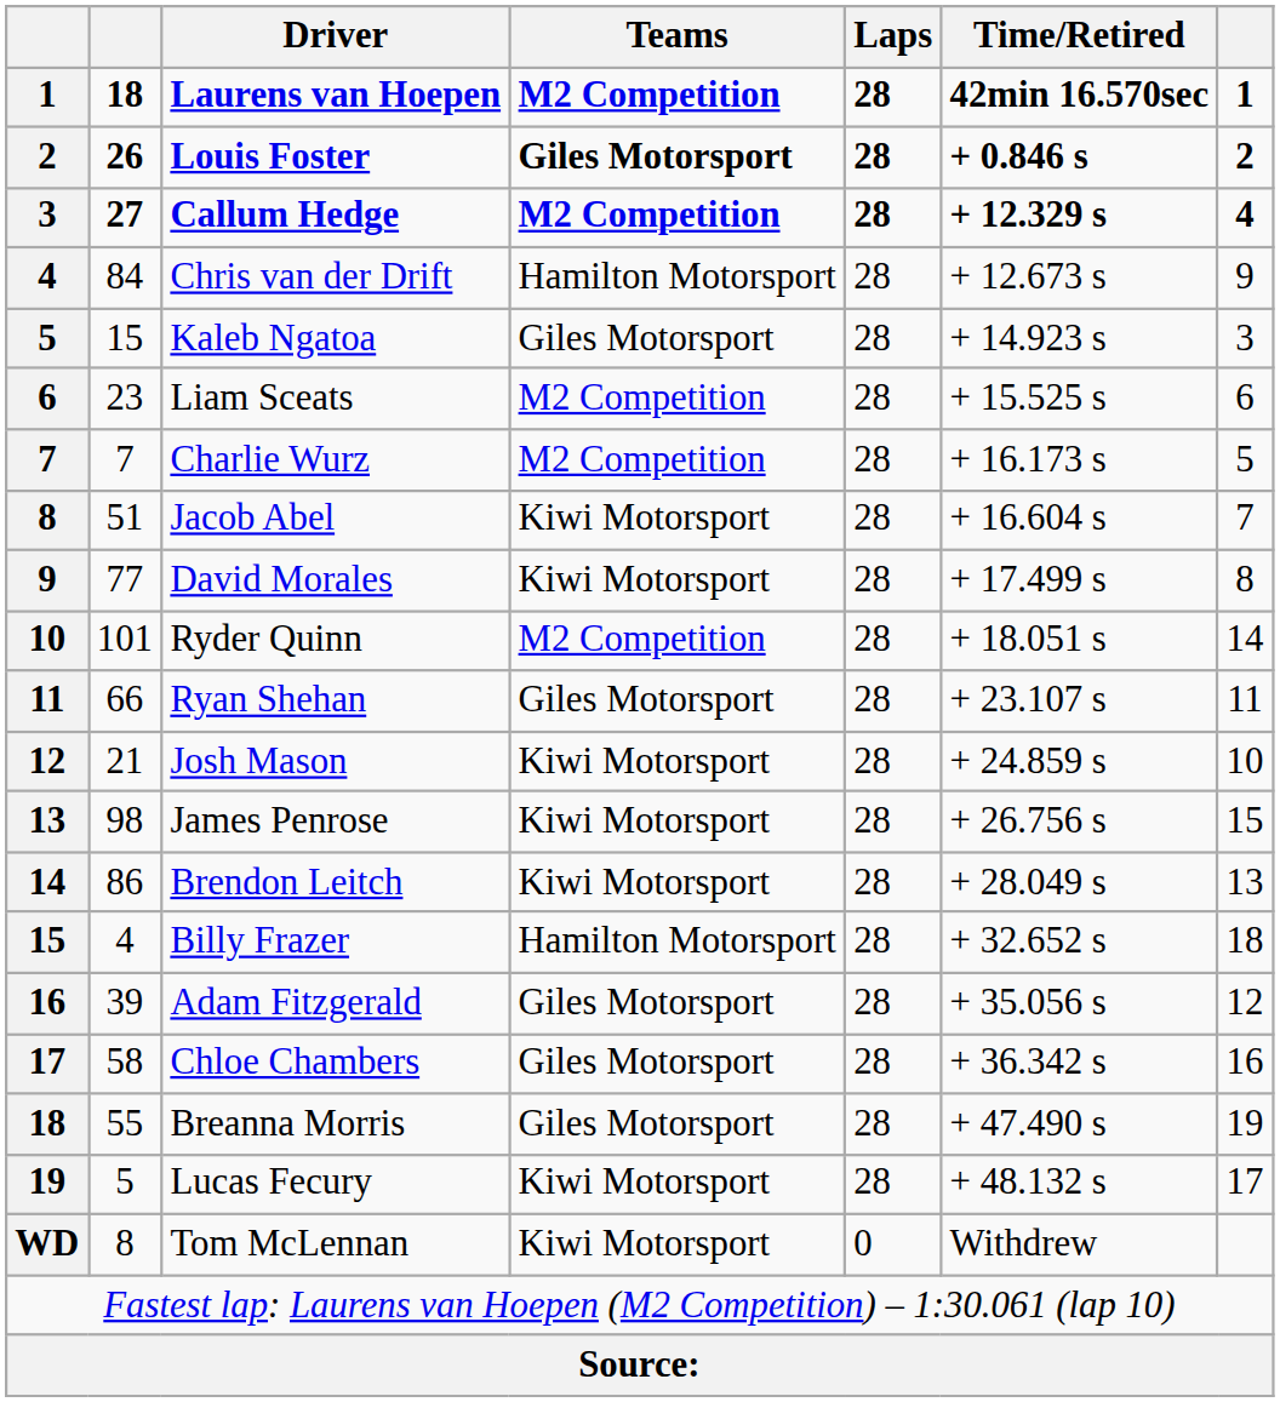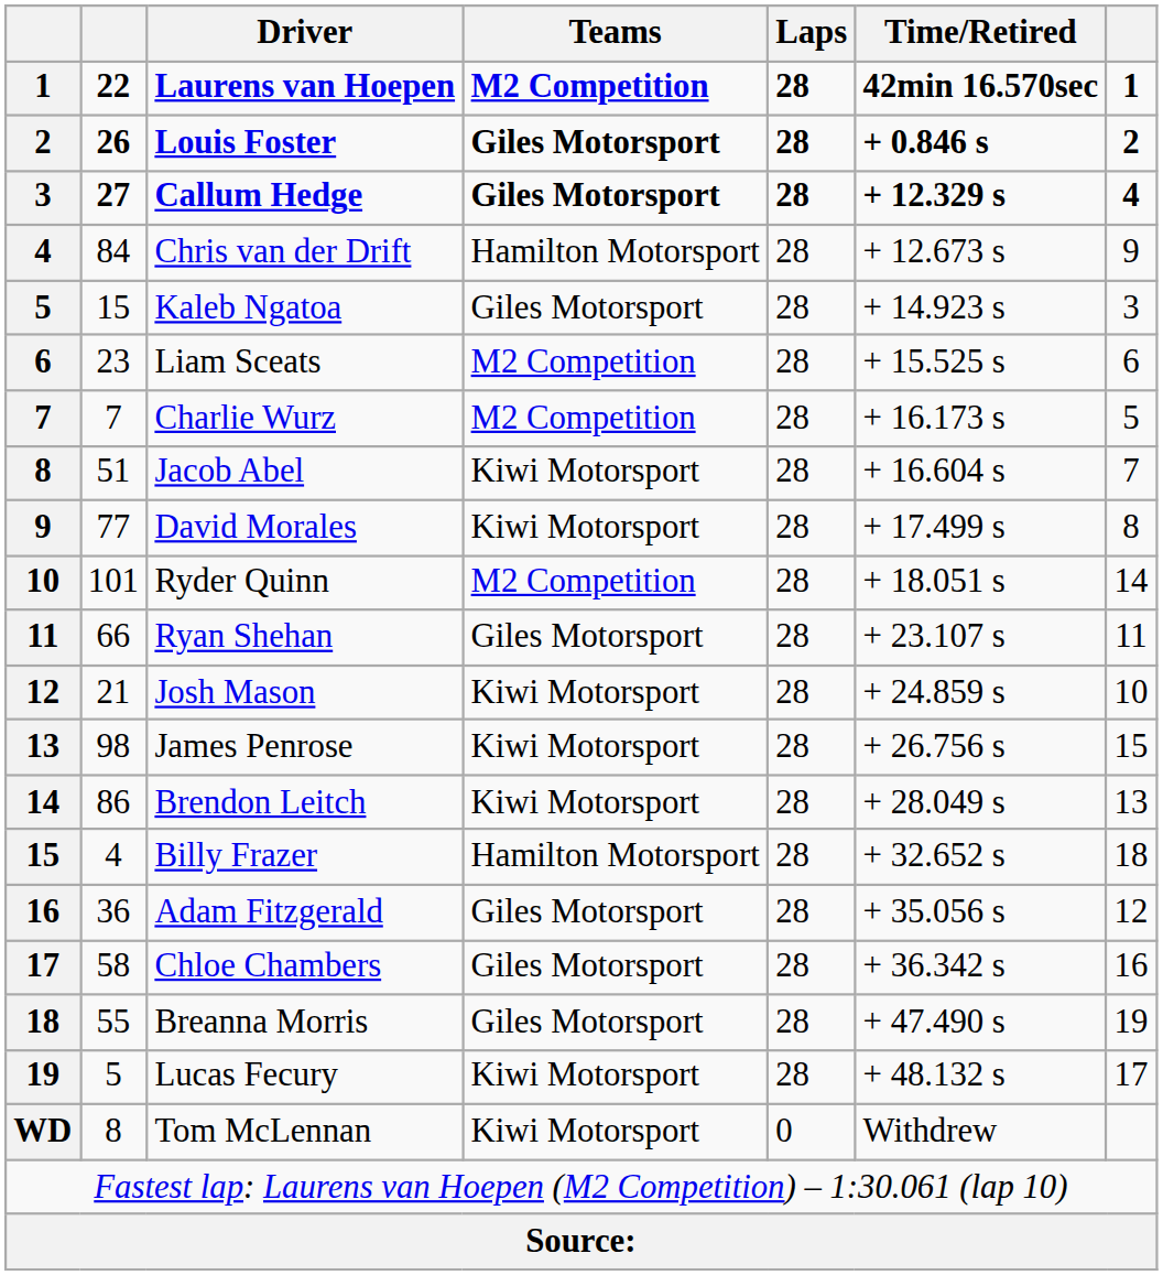 <table class="wikitable sortable" style="font-size: 87%;">
 <tr>
 <th scope="col"></th>
 <th scope="col"></th>
 <th scope="col">Driver</th>
 <th scope="col">Teams</th>
 <th class="unsortable" scope="col">Laps</th>
 <th class="unsortable" scope="col">Time/Retired</th>
 <th scope="col"></th>
 </tr>
 <tr>
 <th>1</th>
-<td align="center"><strong>18</strong></td>
+<td align="center"><strong>22</strong></td>
 <td> <strong><a href='#'>Laurens van Hoepen</a></strong></td>
 <td><strong><a href='#'>M2 Competition</a></strong></td>
 <td><strong>28</strong></td>
 <td><strong>42min 16.570sec</strong></td>
 <td align="center"><strong>1</strong></td>
 </tr>
 <tr>
 <th>2</th>
 <td align="center"><strong>26</strong></td>
 <td> <strong><a href='#'>Louis Foster</a></strong></td>
 <td><strong>Giles Motorsport</strong></td>
 <td><strong>28</strong></td>
 <td><strong>+ 0.846 s</strong></td>
 <td align="center"><strong>2</strong></td>
 </tr>
 <tr>
 <th>3</th>
 <td align="center"><strong>27</strong></td>
 <td> <strong><a href='#'>Callum Hedge</a></strong></td>
-<td><strong><a href='#'>M2 Competition</a></strong></td>
+<td><strong>Giles Motorsport</strong></td>
 <td><strong>28</strong></td>
 <td><strong>+ 12.329 s</strong></td>
 <td align="center"><strong>4</strong></td>
 </tr>
 <tr>
 <th>4</th>
 <td align="center">84</td>
 <td> <a href='#'>Chris van der Drift</a></td>
 <td>Hamilton Motorsport</td>
 <td>28</td>
 <td>+ 12.673 s</td>
 <td align="center">9</td>
 </tr>
 <tr>
 <th>5</th>
 <td align="center">15</td>
 <td> <a href='#'>Kaleb Ngatoa</a></td>
 <td>Giles Motorsport</td>
 <td>28</td>
 <td>+ 14.923 s</td>
 <td align="center">3</td>
 </tr>
 <tr>
 <th>6</th>
 <td align="center">23</td>
 <td> Liam Sceats</td>
 <td><a href='#'>M2 Competition</a></td>
 <td>28</td>
 <td>+ 15.525 s</td>
 <td align="center">6</td>
 </tr>
 <tr>
 <th>7</th>
 <td align="center">7</td>
 <td> <a href='#'>Charlie Wurz</a></td>
 <td><a href='#'>M2 Competition</a></td>
 <td>28</td>
 <td>+ 16.173 s</td>
 <td align="center">5</td>
 </tr>
 <tr>
 <th>8</th>
 <td align="center">51</td>
 <td> <a href='#'>Jacob Abel</a></td>
 <td>Kiwi Motorsport</td>
 <td>28</td>
 <td>+ 16.604 s</td>
 <td align="center">7</td>
 </tr>
 <tr>
 <th>9</th>
 <td align="center">77</td>
 <td> <a href='#'>David Morales</a></td>
 <td>Kiwi Motorsport</td>
 <td>28</td>
 <td>+ 17.499 s</td>
 <td align="center">8</td>
 </tr>
 <tr>
 <th>10</th>
 <td align="center">101</td>
 <td> Ryder Quinn</td>
 <td><a href='#'>M2 Competition</a></td>
 <td>28</td>
 <td>+ 18.051 s</td>
 <td align="center">14</td>
 </tr>
 <tr>
 <th>11</th>
 <td align="center">66</td>
 <td> <a href='#'>Ryan Shehan</a></td>
 <td>Giles Motorsport</td>
 <td>28</td>
 <td>+ 23.107 s</td>
 <td align="center">11</td>
 </tr>
 <tr>
 <th>12</th>
 <td align="center">21</td>
 <td> <a href='#'>Josh Mason</a></td>
 <td>Kiwi Motorsport</td>
 <td>28</td>
 <td>+ 24.859 s</td>
 <td align="center">10</td>
 </tr>
 <tr>
 <th>13</th>
 <td align="center">98</td>
 <td> James Penrose</td>
 <td>Kiwi Motorsport</td>
 <td>28</td>
 <td>+ 26.756 s</td>
 <td align="center">15</td>
 </tr>
 <tr>
 <th>14</th>
 <td align="center">86</td>
 <td> <a href='#'>Brendon Leitch</a></td>
 <td>Kiwi Motorsport</td>
 <td>28</td>
 <td>+ 28.049 s</td>
 <td align="center">13</td>
 </tr>
 <tr>
 <th>15</th>
 <td align="center">4</td>
 <td> <a href='#'>Billy Frazer</a></td>
 <td>Hamilton Motorsport</td>
 <td>28</td>
 <td>+ 32.652 s</td>
 <td align="center">18</td>
 </tr>
 <tr>
 <th>16</th>
-<td align="center">39</td>
+<td align="center">36</td>
 <td> <a href='#'>Adam Fitzgerald</a></td>
 <td>Giles Motorsport</td>
 <td>28</td>
 <td>+ 35.056 s</td>
 <td align="center">12</td>
 </tr>
 <tr>
 <th>17</th>
 <td align="center">58</td>
 <td> <a href='#'>Chloe Chambers</a></td>
 <td>Giles Motorsport</td>
 <td>28</td>
 <td>+ 36.342 s</td>
 <td align="center">16</td>
 </tr>
 <tr>
 <th>18</th>
 <td align="center">55</td>
 <td> Breanna Morris</td>
 <td>Giles Motorsport</td>
 <td>28</td>
 <td>+ 47.490 s</td>
 <td align="center">19</td>
 </tr>
 <tr>
 <th>19</th>
 <td align="center">5</td>
 <td> Lucas Fecury</td>
 <td>Kiwi Motorsport</td>
 <td>28</td>
 <td>+ 48.132 s</td>
 <td align="center">17</td>
 </tr>
 <tr>
 <th>WD</th>
 <td align="center">8</td>
 <td> Tom McLennan</td>
 <td>Kiwi Motorsport</td>
 <td>0</td>
 <td>Withdrew</td>
 <td align="center"></td>
 </tr>
 <tr>
 <td colspan="8" align="center"><em><a href='#'>Fastest lap</a>:</em>  <em><a href='#'>Laurens van Hoepen</a> (<a href='#'>M2 Competition</a>) – 1:30.061 (lap 10)</em></td>
 </tr>
 <tr>
 <th colspan="8">Source:</th>
 </tr>
 </table>
